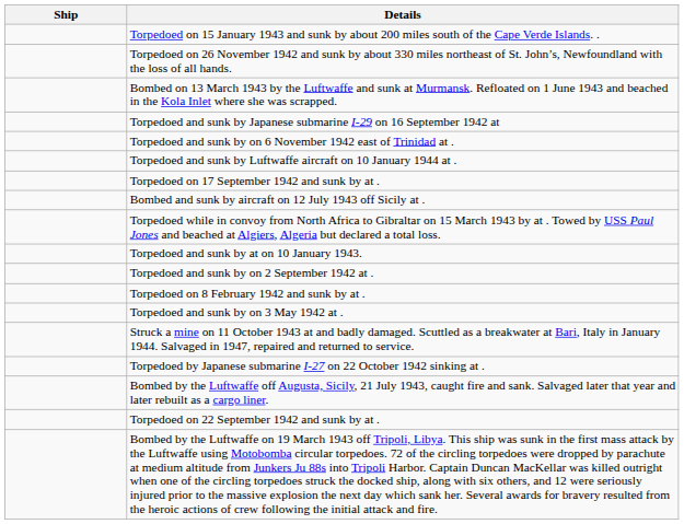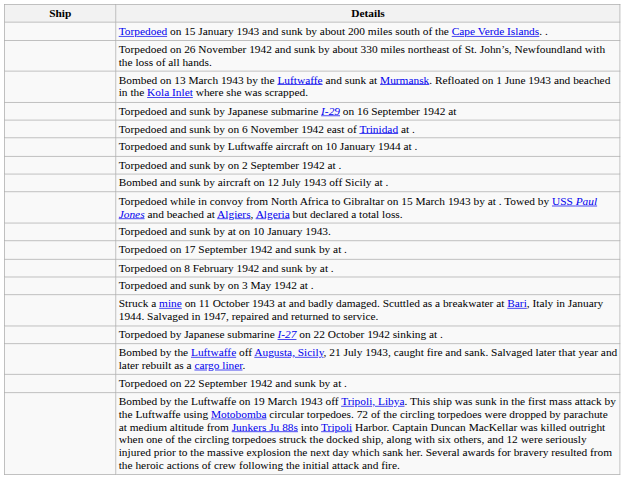 <table class="wikitable">
 <tr>
 <th width="150">Ship</th>
 <th>Details</th>
 </tr>
 <tr>
 <td></td>
 <td><a href='#'>Torpedoed</a> on 15 January 1943 and sunk by  about 200 miles south of the <a href='#'>Cape Verde Islands</a>. .</td>
 </tr>
 <tr>
 <td></td>
 <td>Torpedoed on 26 November 1942 and sunk by  about 330 miles northeast of St. John’s, Newfoundland  with the loss of all hands.</td>
 </tr>
 <tr>
 <td></td>
 <td>Bombed on 13 March 1943 by the <a href='#'>Luftwaffe</a> and sunk at <a href='#'>Murmansk</a>. Refloated on 1 June 1943 and beached in the <a href='#'>Kola Inlet</a> where she was scrapped.</td>
 </tr>
 <tr>
 <td></td>
 <td>Torpedoed and sunk by Japanese submarine <a href='#'><em>I-29</em></a> on 16 September 1942 at </td>
 </tr>
 <tr>
 <td></td>
 <td>Torpedoed and sunk by  on 6 November 1942 east of <a href='#'>Trinidad</a> at .</td>
 </tr>
 <tr>
 <td></td>
 <td>Torpedoed and sunk by Luftwaffe aircraft on 10 January 1944 at .</td>
 </tr>
 <tr>
 <td></td>
-<td>Torpedoed on 17 September 1942 and sunk by  at .</td>
+<td>Torpedoed and sunk by  on 2 September 1942 at .</td>
 </tr>
 <tr>
 <td></td>
 <td>Bombed and sunk by aircraft on 12 July 1943 off Sicily at .</td>
 </tr>
 <tr>
 <td></td>
 <td>Torpedoed while in convoy from North Africa to Gibraltar on 15 March 1943 by  at . Towed by <a href='#'>USS <em>Paul Jones</em></a> and beached at <a href='#'>Algiers</a>, <a href='#'>Algeria</a> but declared a total loss.</td>
 </tr>
 <tr>
 <td></td>
 <td>Torpedoed and sunk by  at  on 10 January 1943.</td>
 </tr>
 <tr>
 <td></td>
-<td>Torpedoed and sunk by  on 2 September 1942 at .</td>
+<td>Torpedoed on 17 September 1942 and sunk by  at .</td>
 </tr>
 <tr>
 <td></td>
 <td>Torpedoed on 8 February 1942 and sunk by  at .</td>
 </tr>
 <tr>
 <td></td>
 <td>Torpedoed and sunk by  on 3 May 1942 at .</td>
 </tr>
 <tr>
 <td></td>
 <td>Struck a <a href='#'>mine</a> on 11 October 1943 at  and badly damaged. Scuttled as a breakwater at <a href='#'>Bari</a>, Italy in January 1944. Salvaged in 1947, repaired and returned to service.</td>
 </tr>
 <tr>
 <td></td>
 <td>Torpedoed by Japanese submarine <a href='#'><em>I-27</em></a> on 22 October 1942 sinking at .</td>
 </tr>
 <tr>
 <td></td>
 <td>Bombed by the <a href='#'>Luftwaffe</a> off <a href='#'>Augusta, Sicily</a>, 21 July 1943, caught fire and sank. Salvaged later that year and later rebuilt as a <a href='#'>cargo liner</a>.</td>
 </tr>
 <tr>
 <td></td>
 <td>Torpedoed on 22 September 1942 and sunk by  at .</td>
 </tr>
 <tr>
 <td></td>
 <td>Bombed by the Luftwaffe on 19 March 1943 off <a href='#'>Tripoli, Libya</a>. This ship was sunk in the first mass attack by the Luftwaffe using <a href='#'>Motobomba</a> circular torpedoes. 72 of the circling torpedoes were dropped by parachute at medium altitude from <a href='#'>Junkers Ju 88s</a> into <a href='#'>Tripoli</a> Harbor. Captain Duncan MacKellar was killed outright when one of the circling torpedoes struck the docked ship, along with six others, and 12 were seriously injured prior to the massive explosion the next day which sank her. Several awards for bravery resulted from the heroic actions of crew following the initial attack and fire.</td>
 </tr>
 </table>
